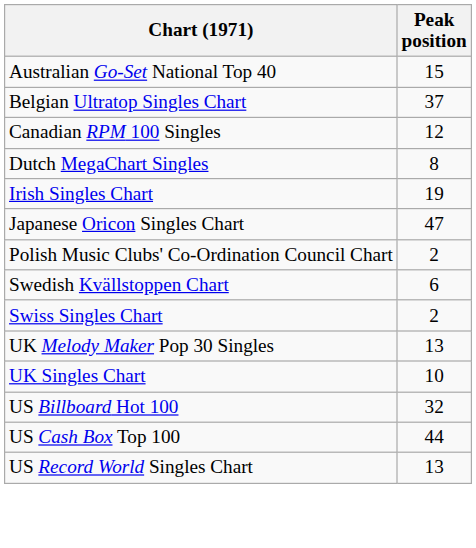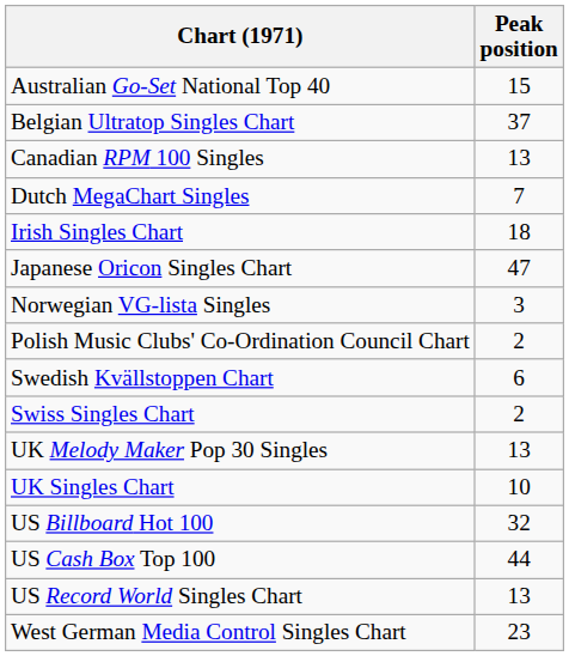 <table class="wikitable sortable">
 <tr>
 <th>Chart (1971)</th>
 <th>Peak<br>position</th>
 </tr>
 <tr>
 <td>Australian <em><a href='#'>Go-Set</a></em> National Top 40</td>
 <td style="text-align:center;">15</td>
 </tr>
 <tr>
 <td>Belgian <a href='#'>Ultratop Singles Chart</a></td>
 <td style="text-align:center;">37</td>
 </tr>
 <tr>
 <td>Canadian <a href='#'><em>RPM</em> 100</a> Singles</td>
-<td style="text-align:center;">12</td>
+<td style="text-align:center;">13</td>
 </tr>
 <tr>
 <td>Dutch <a href='#'>MegaChart Singles</a></td>
-<td style="text-align:center;">8</td>
+<td style="text-align:center;">7</td>
 </tr>
 <tr>
 <td><a href='#'>Irish Singles Chart</a></td>
-<td style="text-align:center;">19</td>
+<td style="text-align:center;">18</td>
 </tr>
 <tr>
 <td>Japanese <a href='#'>Oricon</a> Singles Chart</td>
 <td style="text-align:center;">47</td>
+</tr>
+<tr>
+<td>Norwegian <a href='#'>VG-lista</a> Singles</td>
+<td style="text-align:center;">3</td>
 </tr>
 <tr>
 <td>Polish Music Clubs' Co-Ordination Council Chart</td>
 <td style="text-align:center;">2</td>
 </tr>
 <tr>
 <td>Swedish <a href='#'>Kvällstoppen Chart</a></td>
 <td style="text-align:center;">6</td>
 </tr>
 <tr>
 <td><a href='#'>Swiss Singles Chart</a></td>
 <td style="text-align:center;">2</td>
 </tr>
 <tr>
 <td>UK <em><a href='#'>Melody Maker</a></em> Pop 30 Singles</td>
 <td style="text-align:center;">13</td>
 </tr>
 <tr>
 <td><a href='#'>UK Singles Chart</a></td>
 <td style="text-align:center;">10</td>
 </tr>
 <tr>
 <td>US <a href='#'><em>Billboard</em> Hot 100</a></td>
 <td style="text-align:center;">32</td>
 </tr>
 <tr>
 <td>US <em><a href='#'>Cash Box</a></em> Top 100</td>
 <td style="text-align:center;">44</td>
 </tr>
 <tr>
 <td>US <em><a href='#'>Record World</a></em> Singles Chart</td>
 <td style="text-align:center;">13</td>
 </tr>
+<tr>
+<td>West German <a href='#'>Media Control</a> Singles Chart</td>
+<td style="text-align:center;">23</td>
+</tr>
 </table>
